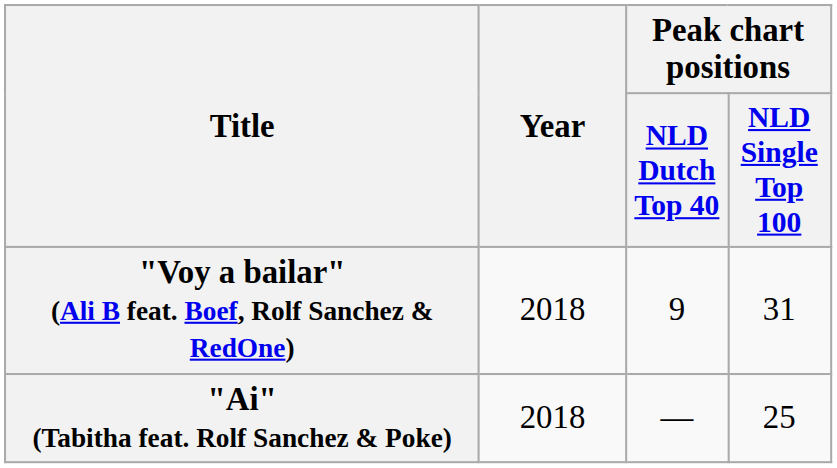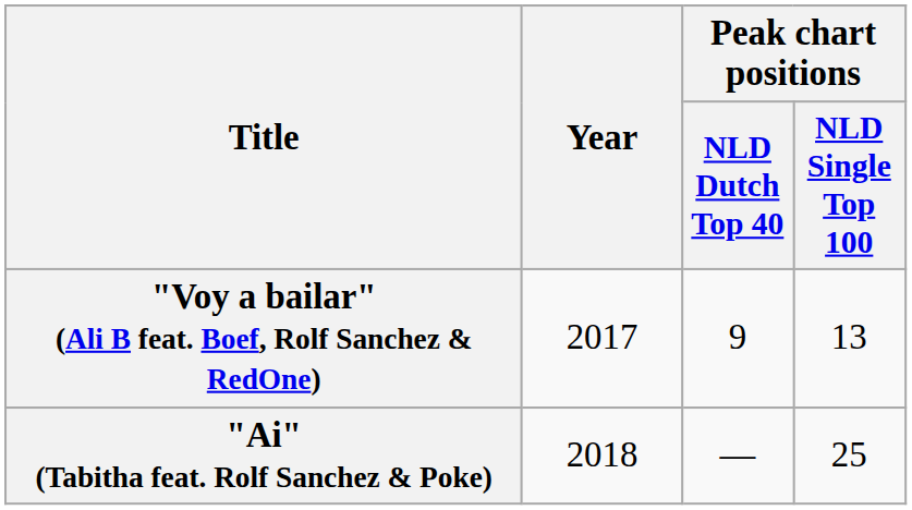 <table class="wikitable plainrowheaders" style="text-align:center;">
 <tr>
 <th scope="col" rowspan="2" style="width:14em;">Title</th>
 <th scope="col" rowspan="2" style="width:4em;">Year</th>
 <th colspan="2" scope="col">Peak chart positions</th>
 </tr>
 <tr>
 <th scope="col" style="width:3em;font-size:90%;"><a href='#'>NLD<br>Dutch<br>Top 40</a><br></th>
 <th scope="col" style="width:3em;font-size:90%;"><a href='#'>NLD<br>Single<br>Top 100</a><br></th>
 </tr>
 <tr>
 <th scope="row">"Voy a bailar"<br><small>(<a href='#'>Ali B</a> feat. <a href='#'>Boef</a>, Rolf Sanchez & <a href='#'>RedOne</a>)</small></th>
-<td>2018</td>
+<td>2017</td>
 <td>9</td>
-<td>31</td>
+<td>13</td>
 </tr>
 <tr>
 <th scope="row">"Ai"<br><small>(Tabitha feat. Rolf Sanchez & Poke)</small></th>
 <td>2018</td>
 <td>—</td>
 <td>25</td>
 </tr>
 </table>
